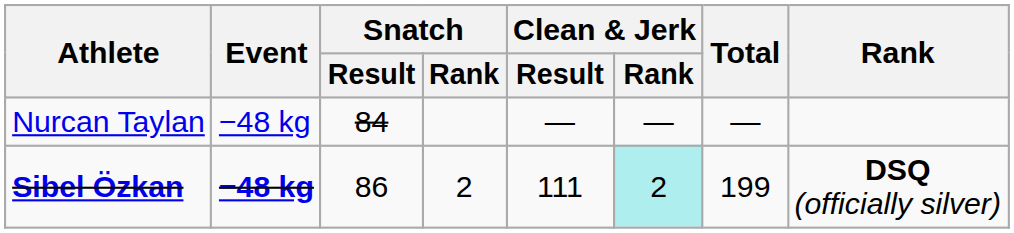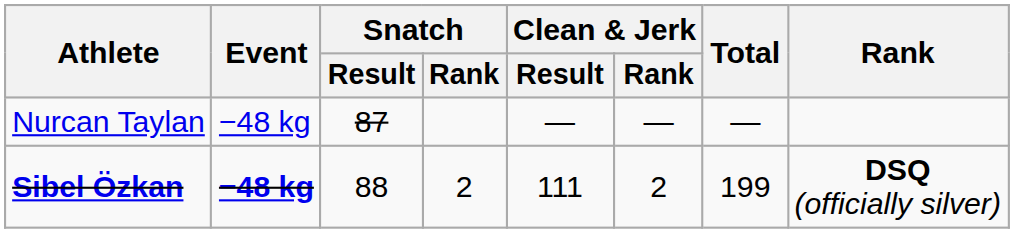 <table class="wikitable" style="font-size:90%">
 <tr>
 <th rowspan="2">Athlete</th>
 <th rowspan="2">Event</th>
 <th colspan="2">Snatch</th>
 <th colspan="2">Clean & Jerk</th>
 <th rowspan="2">Total</th>
 <th rowspan="2">Rank</th>
 </tr>
 <tr style="font-size:95%">
 <th>Result</th>
 <th>Rank</th>
 <th>Result</th>
 <th>Rank</th>
 </tr>
 <tr align=center>
 <td align=left><a href='#'>Nurcan Taylan</a></td>
 <td align=left><a href='#'>−48 kg</a></td>
-<td><s>84</s></td>
+<td><s>87</s></td>
 <td></td>
 <td>—</td>
 <td>—</td>
 <td>—</td>
 <td></td>
 </tr>
 <tr align=center>
 <td align=left><s><strong><a href='#'>Sibel Özkan</a></strong></s></td>
 <td align=left><strong><s><a href='#'>−48 kg</a></s></strong></td>
-<td>86</td>
+<td>88</td>
 <td>2</td>
 <td>111</td>
-<td style="background: paleturquoise;">2</td>
+<td>2</td>
 <td>199</td>
 <td><strong>DSQ</strong><br><em>(officially silver)</em></td>
 </tr>
 </table>
